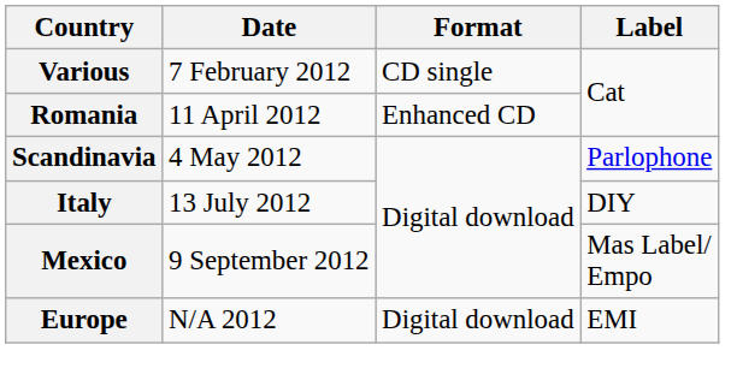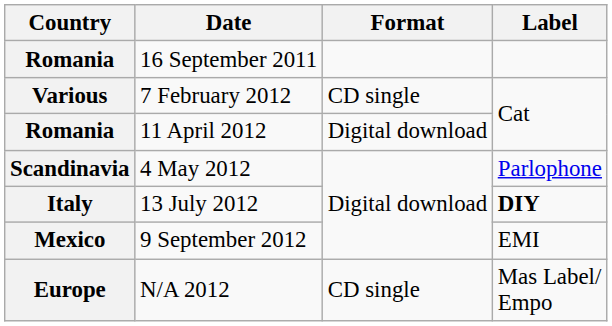 <table class="wikitable plainrowheaders sortable">
 <tr>
 <th>Country</th>
 <th>Date</th>
 <th>Format</th>
 <th>Label</th>
+</tr>
+<tr>
+<th scope="row">Romania</th>
+<td>16 September 2011</td>
+<td></td>
+<td></td>
 </tr>
 <tr>
 <th scope="row">Various</th>
 <td>7 February 2012</td>
 <td>CD single</td>
 <td rowspan="2">Cat</td>
 </tr>
 <tr>
 <th scope="row">Romania</th>
 <td>11 April 2012</td>
-<td>Enhanced CD</td>
+<td>Digital download</td>
 </tr>
 <tr>
 <th scope="row">Scandinavia</th>
 <td>4 May 2012</td>
 <td rowspan="3">Digital download</td>
 <td><a href='#'>Parlophone</a></td>
 </tr>
 <tr>
 <th scope="row">Italy</th>
 <td>13 July 2012</td>
-<td>DIY</td>
+<td><strong>DIY</strong></td>
 </tr>
 <tr>
 <th scope="row">Mexico</th>
 <td>9 September 2012</td>
-<td>Mas Label/<br>Empo</td>
+<td>EMI</td>
 </tr>
 <tr>
 <th scope="row">Europe</th>
 <td>N/A 2012</td>
-<td>Digital download</td>
-<td>EMI</td>
+<td>CD single</td>
+<td>Mas Label/<br>Empo</td>
 </tr>
 </table>
